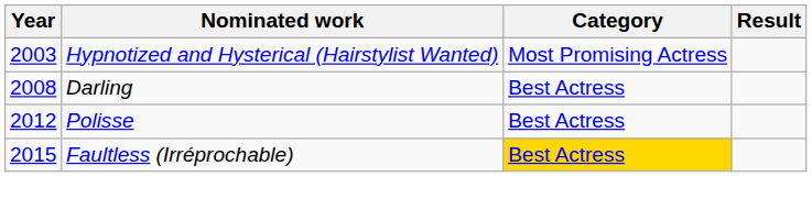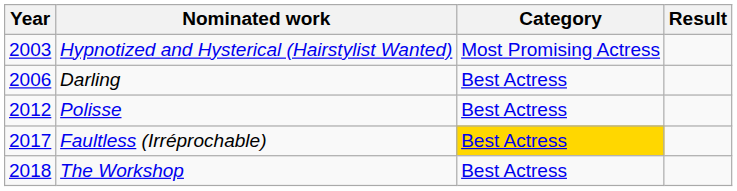 <table class="wikitable sortable">
 <tr>
 <th>Year</th>
 <th>Nominated work</th>
 <th>Category</th>
 <th>Result</th>
 </tr>
 <tr>
 <td><a href='#'>2003</a></td>
 <td><em><a href='#'>Hypnotized and Hysterical (Hairstylist Wanted)</a></em></td>
 <td><a href='#'>Most Promising Actress</a></td>
 <td></td>
 </tr>
 <tr>
-<td><a href='#'>2008</a></td>
+<td><a href='#'>2006</a></td>
 <td><em>Darling</em></td>
 <td><a href='#'>Best Actress</a></td>
 <td></td>
 </tr>
 <tr>
 <td><a href='#'>2012</a></td>
 <td><em><a href='#'>Polisse</a></em></td>
 <td><a href='#'>Best Actress</a></td>
 <td></td>
 </tr>
 <tr>
-<td><a href='#'>2015</a></td>
+<td><a href='#'>2017</a></td>
 <td><em><a href='#'>Faultless</a> (Irréprochable)</em></td>
 <td style="background: gold;"><a href='#'>Best Actress</a></td>
 <td></td>
 </tr>
+<tr>
+<td><a href='#'>2018</a></td>
+<td><em><a href='#'>The Workshop</a></em></td>
+<td><a href='#'>Best Actress</a></td>
+<td></td>
+</tr>
 </table>
